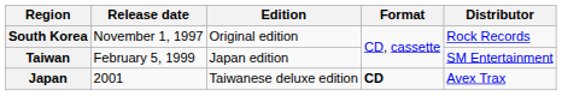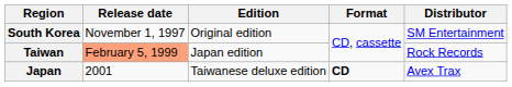 <table class="wikitable plainrowheaders">
 <tr>
 <th>Region</th>
 <th>Release date</th>
 <th>Edition</th>
 <th>Format</th>
 <th>Distributor</th>
 </tr>
 <tr>
 <th scope="row">South Korea</th>
 <td>November 1, 1997</td>
 <td>Original edition</td>
 <td rowspan="2"><a href='#'>CD</a>, <a href='#'>cassette</a></td>
-<td><a href='#'>Rock Records</a></td>
+<td><a href='#'>SM Entertainment</a></td>
 </tr>
 <tr>
 <th scope="row">Taiwan</th>
-<td>February 5, 1999</td>
+<td style="background: lightsalmon;">February 5, 1999</td>
 <td>Japan edition</td>
-<td><a href='#'>SM Entertainment</a></td>
+<td><a href='#'>Rock Records</a></td>
 </tr>
 <tr>
 <th scope="row">Japan</th>
 <td>2001</td>
 <td>Taiwanese deluxe edition</td>
 <td><strong>CD</strong></td>
 <td><a href='#'>Avex Trax</a></td>
 </tr>
 </table>
